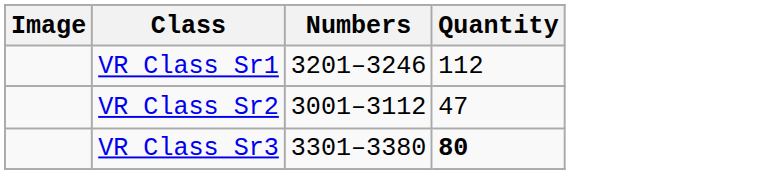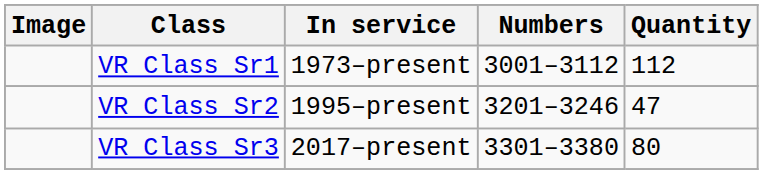 <table class="wikitable sortable">
 <tr>
 <th>Image</th>
 <th>Class</th>
+<th>In service</th>
 <th>Numbers</th>
 <th>Quantity</th>
 </tr>
 <tr>
 <td></td>
 <td><a href='#'>VR Class Sr1</a></td>
-<td>3201–3246</td>
+<td>1973–present</td>
+<td>3001–3112</td>
 <td>112</td>
 </tr>
 <tr>
 <td></td>
 <td><a href='#'>VR Class Sr2</a></td>
-<td>3001–3112</td>
+<td>1995–present</td>
+<td>3201–3246</td>
 <td>47</td>
 </tr>
 <tr>
 <td></td>
 <td><a href='#'>VR Class Sr3</a></td>
+<td>2017–present</td>
 <td>3301–3380</td>
-<td><strong>80</strong></td>
+<td>80</td>
 </tr>
 </table>
